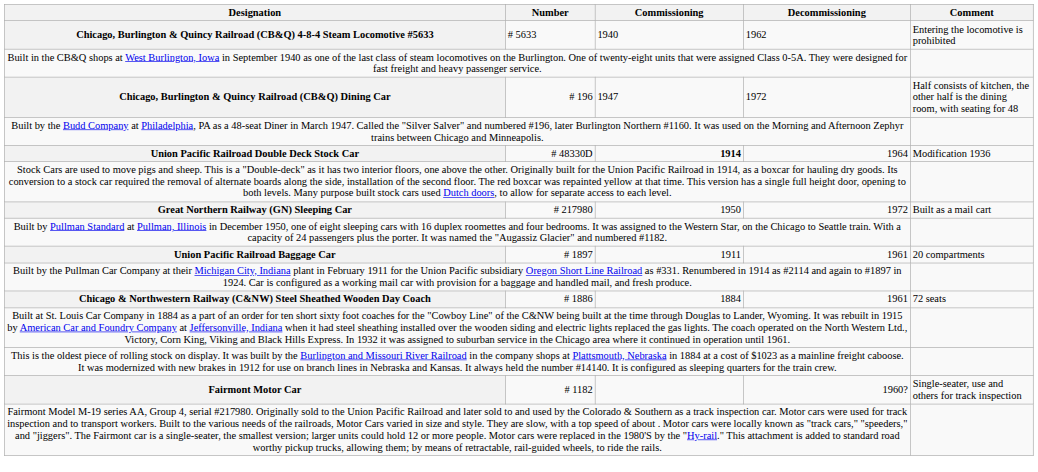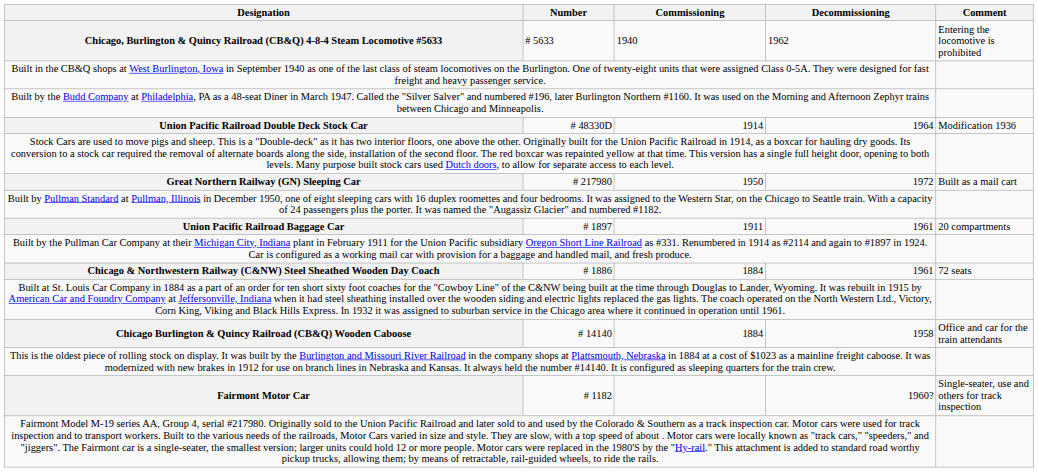 <table class="wikitable" style="margin: 1em auto 1em auto;">
 <tr>
 <th scope="col">Designation</th>
 <th scope="col">Number</th>
 <th scope="col">Commissioning</th>
 <th scope="col">Decommissioning</th>
 <th scope="col">Comment</th>
 </tr>
 <tr>
 <th scope="row">Chicago, Burlington & Quincy Railroad (CB&Q) 4-8-4 Steam Locomotive #5633</th>
 <td># 5633</td>
 <td>1940</td>
 <td>1962</td>
 <td>Entering the locomotive is prohibited</td>
 </tr>
 <tr>
 <td colspan=4 style="text-align: center;">Built in the CB&Q shops at <a href='#'>West Burlington, Iowa</a> in September 1940 as one of the last class of steam locomotives on the Burlington. One of twenty-eight  units that were assigned Class 0-5A. They were designed for fast freight and heavy passenger service.</td>
 <td><br></td>
 </tr>
 <tr>
-<th scope="row">Chicago, Burlington & Quincy Railroad (CB&Q) Dining Car</th>
-<td style="text-align: right;"># 196</td>
-<td>1947</td>
-<td>1972</td>
-<td>Half consists of kitchen, the other half is the dining room, with seating for 48</td>
-</tr>
-<tr>
 <td colspan=4 style="text-align: center;">Built by the <a href='#'>Budd Company</a> at <a href='#'>Philadelphia</a>, PA as a 48-seat Diner in March 1947. Called the "Silver Salver" and numbered #196, later Burlington Northern #1160. It was used on the Morning and Afternoon Zephyr trains between Chicago and Minneapolis.</td>
 <td></td>
 </tr>
 <tr>
 <th scope="row">Union Pacific Railroad Double Deck Stock Car</th>
 <td style="text-align: right;"># 48330D</td>
-<td style="text-align: right;"><strong>1914</strong></td>
+<td style="text-align: right;">1914</td>
 <td style="text-align: right;">1964</td>
 <td>Modification 1936</td>
 </tr>
 <tr>
 <td colspan=4 style="text-align: center;">Stock Cars are used to move pigs and sheep. This is a "Double-deck" as it has two interior floors, one above the other. Originally built for the Union Pacific Railroad in 1914, as a boxcar for hauling dry goods. Its conversion to a stock car required the removal of alternate boards along the side, installation of the second floor.  The red boxcar was repainted yellow at that time. This version has a single full height door, opening to both levels.  Many purpose built stock cars used <a href='#'>Dutch doors</a>, to allow for separate access to each level.</td>
 <td></td>
 </tr>
 <tr>
 <th scope="row">Great Northern Railway (GN) Sleeping Car</th>
 <td style="text-align: right;"># 217980</td>
 <td style="text-align: right;">1950</td>
 <td style="text-align: right;">1972</td>
 <td>Built as a mail cart</td>
 </tr>
 <tr>
 <td colspan=4 style="text-align: center;">Built by <a href='#'>Pullman Standard</a> at <a href='#'>Pullman, Illinois</a> in December 1950, one of eight sleeping cars with 16 duplex roomettes and four bedrooms. It was assigned to the Western Star, on the Chicago to Seattle train. With a capacity of 24 passengers plus the porter. It was named the "Augassiz Glacier" and numbered #1182.</td>
 <td><br></td>
 </tr>
 <tr>
 <th scope="row">Union Pacific Railroad Baggage Car</th>
 <td style="text-align: right;"># 1897</td>
 <td style="text-align: right;">1911</td>
 <td style="text-align: right;">1961</td>
 <td>20 compartments</td>
 </tr>
 <tr>
 <td colspan=4 style="text-align: center;">Built by the Pullman Car Company at their <a href='#'>Michigan City, Indiana</a> plant in February 1911 for the Union Pacific subsidiary <a href='#'>Oregon Short Line Railroad</a> as #331. Renumbered in 1914 as #2114 and again to #1897 in 1924. Car is configured as a working mail car with provision for a baggage and handled mail, and fresh produce.</td>
 <td></td>
 </tr>
 <tr>
 <th scope="row">Chicago & Northwestern Railway (C&NW) Steel Sheathed Wooden Day Coach</th>
 <td style="text-align: right;"># 1886</td>
 <td style="text-align: right;">1884</td>
 <td style="text-align: right;">1961</td>
 <td>72 seats</td>
 </tr>
 <tr>
 <td colspan=4 style="text-align: center;">Built at St. Louis Car Company in 1884 as a part of an order for ten short sixty foot coaches for the "Cowboy Line" of the C&NW being built at the time through Douglas to Lander, Wyoming.  It was rebuilt in 1915 by <a href='#'>American Car and Foundry Company</a> at <a href='#'>Jeffersonville, Indiana</a> when it had steel sheathing installed over the wooden siding and electric lights replaced the gas lights. The coach operated on the North Western Ltd., Victory, Corn King, Viking and Black Hills Express. In 1932 it was assigned to suburban service in the Chicago area where it continued in operation until 1961.</td>
 <td><br></td>
 </tr>
 <tr>
+<th scope="row">Chicago Burlington & Quincy Railroad (CB&Q) Wooden Caboose</th>
+<td style="text-align: right;"># 14140</td>
+<td style="text-align: right;">1884</td>
+<td style="text-align: right;">1958</td>
+<td>Office and car for the train attendants</td>
+</tr>
+<tr>
 <td colspan=4 style="text-align: center;">This is the oldest piece of rolling stock on display. It was built by the <a href='#'>Burlington and Missouri River Railroad</a> in the company shops at <a href='#'>Plattsmouth, Nebraska</a> in 1884 at a cost of $1023 as a mainline freight caboose. It was modernized with new brakes in 1912 for use on branch lines in Nebraska and Kansas. It always held the number #14140. It is configured as sleeping quarters for the train crew.</td>
 <td><br></td>
 </tr>
 <tr>
 <th scope="row">Fairmont Motor Car</th>
 <td style="text-align: right;"># 1182</td>
 <td style="text-align: right;"></td>
 <td style="text-align: right;">1960?</td>
 <td>Single-seater, use and others for track inspection</td>
 </tr>
 <tr>
 <td colspan=4 style="text-align: center;">Fairmont Model M-19 series AA, Group 4, serial #217980. Originally sold to the Union Pacific Railroad and later sold to and used by the Colorado & Southern as a track inspection car. Motor cars were used for track inspection and to transport workers. Built to the various needs of the railroads, Motor Cars varied in size and style. They are slow, with a top speed of about . Motor cars were locally known as "track cars," "speeders," and "jiggers". The Fairmont car is a single-seater, the smallest version; larger units could hold 12 or more people. Motor cars were replaced in the 1980'S by the "<a href='#'>Hy-rail</a>." This attachment is added to standard road worthy pickup trucks, allowing them; by means of retractable, rail-guided wheels, to ride the rails.</td>
 <td><br></td>
 </tr>
 </table>
